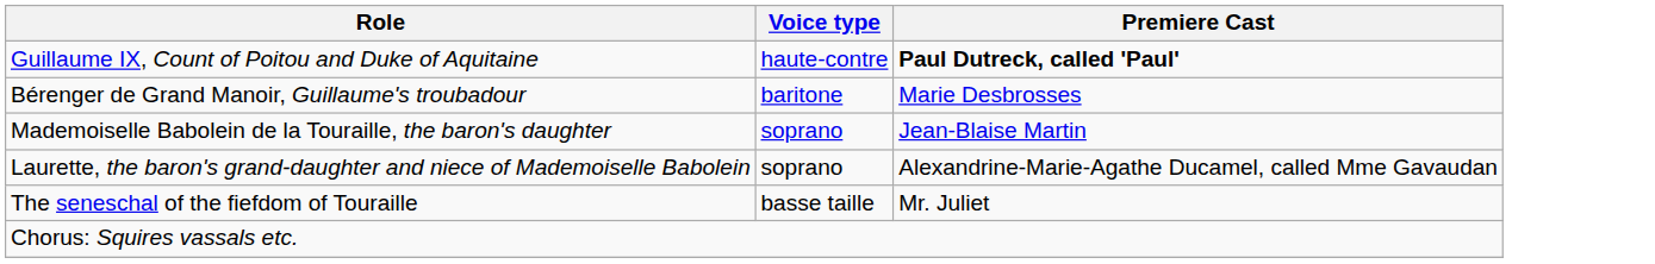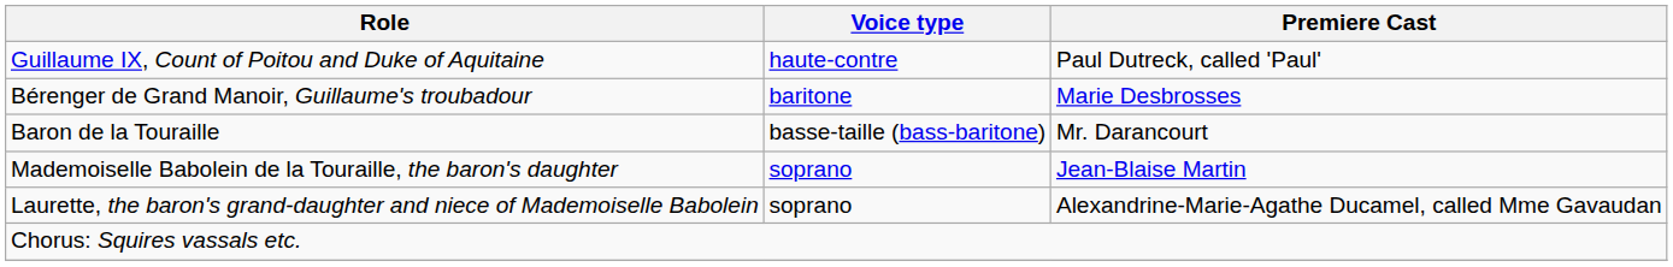 <table class="wikitable">
 <tr>
 <th>Role</th>
 <th><a href='#'>Voice type</a></th>
 <th>Premiere Cast</th>
 </tr>
 <tr>
 <td><a href='#'>Guillaume IX</a>, <em>Count of Poitou and Duke of Aquitaine</em></td>
 <td><a href='#'>haute-contre</a></td>
-<td><strong>Paul Dutreck, called 'Paul'</strong></td>
+<td>Paul Dutreck, called 'Paul'</td>
 </tr>
 <tr>
 <td>Bérenger de Grand Manoir, <em>Guillaume's troubadour</em></td>
 <td><a href='#'>baritone</a></td>
 <td><a href='#'>Marie Desbrosses</a></td>
+</tr>
+<tr>
+<td>Baron de la Touraille</td>
+<td>basse-taille (<a href='#'>bass-baritone</a>)</td>
+<td>Mr. Darancourt</td>
 </tr>
 <tr>
 <td>Mademoiselle Babolein de la Touraille, <em>the baron's daughter</em></td>
 <td><a href='#'>soprano</a></td>
 <td><a href='#'>Jean-Blaise Martin</a></td>
 </tr>
 <tr>
 <td>Laurette, <em>the baron's grand-daughter and niece of Mademoiselle Babolein</em></td>
 <td>soprano</td>
 <td>Alexandrine-Marie-Agathe Ducamel, called Mme Gavaudan</td>
 </tr>
 <tr>
-<td>The <a href='#'>seneschal</a> of the fiefdom of Touraille</td>
-<td>basse taille</td>
-<td>Mr. Juliet</td>
-</tr>
-<tr>
 <td colspan="3">Chorus: <em>Squires vassals etc.</em></td>
 </tr>
 <tr>
 </tr>
 </table>
